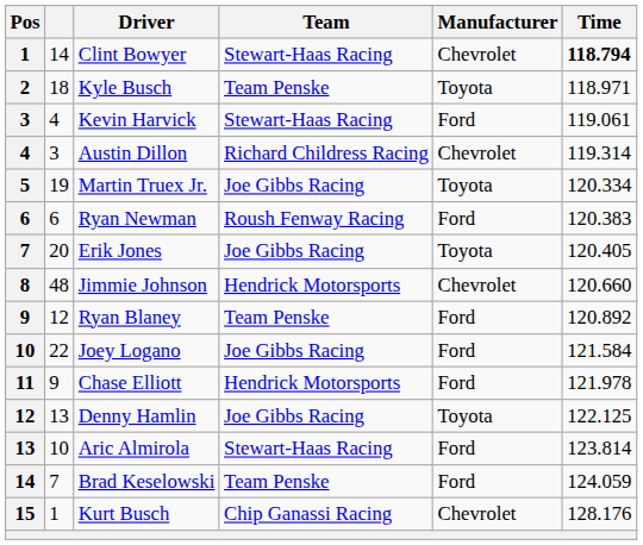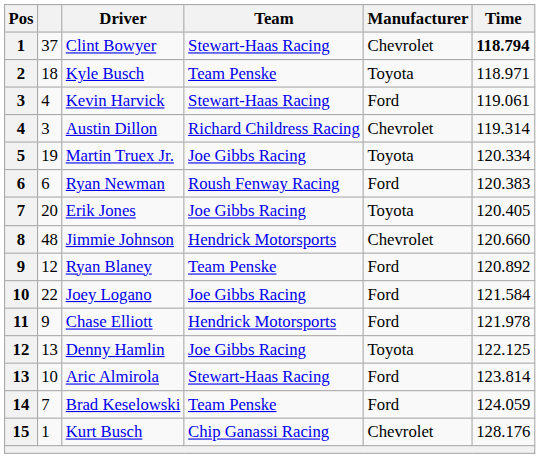 <table class="wikitable" style="font-size:95%">
 <tr>
 <th>Pos</th>
 <th></th>
 <th>Driver</th>
 <th>Team</th>
 <th>Manufacturer</th>
 <th>Time</th>
 </tr>
 <tr>
 <th>1</th>
-<td>14</td>
+<td>37</td>
 <td><a href='#'>Clint Bowyer</a></td>
 <td><a href='#'>Stewart-Haas Racing</a></td>
 <td>Chevrolet</td>
 <td><strong>118.794</strong></td>
 </tr>
 <tr>
 <th>2</th>
 <td>18</td>
 <td><a href='#'>Kyle Busch</a></td>
 <td><a href='#'>Team Penske</a></td>
 <td>Toyota</td>
 <td>118.971</td>
 </tr>
 <tr>
 <th>3</th>
 <td>4</td>
 <td><a href='#'>Kevin Harvick</a></td>
 <td><a href='#'>Stewart-Haas Racing</a></td>
 <td>Ford</td>
 <td>119.061</td>
 </tr>
 <tr>
 <th>4</th>
 <td>3</td>
 <td><a href='#'>Austin Dillon</a></td>
 <td><a href='#'>Richard Childress Racing</a></td>
 <td>Chevrolet</td>
 <td>119.314</td>
 </tr>
 <tr>
 <th>5</th>
 <td>19</td>
 <td><a href='#'>Martin Truex Jr.</a></td>
 <td><a href='#'>Joe Gibbs Racing</a></td>
 <td>Toyota</td>
 <td>120.334</td>
 </tr>
 <tr>
 <th>6</th>
 <td>6</td>
 <td><a href='#'>Ryan Newman</a></td>
 <td><a href='#'>Roush Fenway Racing</a></td>
 <td>Ford</td>
 <td>120.383</td>
 </tr>
 <tr>
 <th>7</th>
 <td>20</td>
 <td><a href='#'>Erik Jones</a></td>
 <td><a href='#'>Joe Gibbs Racing</a></td>
 <td>Toyota</td>
 <td>120.405</td>
 </tr>
 <tr>
 <th>8</th>
 <td>48</td>
 <td><a href='#'>Jimmie Johnson</a></td>
 <td><a href='#'>Hendrick Motorsports</a></td>
 <td>Chevrolet</td>
 <td>120.660</td>
 </tr>
 <tr>
 <th>9</th>
 <td>12</td>
 <td><a href='#'>Ryan Blaney</a></td>
 <td><a href='#'>Team Penske</a></td>
 <td>Ford</td>
 <td>120.892</td>
 </tr>
 <tr>
 <th>10</th>
 <td>22</td>
 <td><a href='#'>Joey Logano</a></td>
 <td><a href='#'>Joe Gibbs Racing</a></td>
 <td>Ford</td>
 <td>121.584</td>
 </tr>
 <tr>
 <th>11</th>
 <td>9</td>
 <td><a href='#'>Chase Elliott</a></td>
 <td><a href='#'>Hendrick Motorsports</a></td>
 <td>Ford</td>
 <td>121.978</td>
 </tr>
 <tr>
 <th>12</th>
 <td>13</td>
 <td><a href='#'>Denny Hamlin</a></td>
 <td><a href='#'>Joe Gibbs Racing</a></td>
 <td>Toyota</td>
 <td>122.125</td>
 </tr>
 <tr>
 <th>13</th>
 <td>10</td>
 <td><a href='#'>Aric Almirola</a></td>
 <td><a href='#'>Stewart-Haas Racing</a></td>
 <td>Ford</td>
 <td>123.814</td>
 </tr>
 <tr>
 <th>14</th>
 <td>7</td>
 <td><a href='#'>Brad Keselowski</a></td>
 <td><a href='#'>Team Penske</a></td>
 <td>Ford</td>
 <td>124.059</td>
 </tr>
 <tr>
 <th>15</th>
 <td>1</td>
 <td><a href='#'>Kurt Busch</a></td>
 <td><a href='#'>Chip Ganassi Racing</a></td>
 <td>Chevrolet</td>
 <td>128.176</td>
 </tr>
 <tr>
 <th colspan="6"></th>
 </tr>
 </table>
